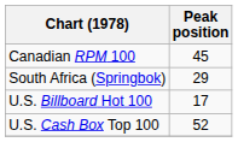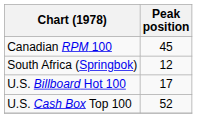 <table class="wikitable sortable">
 <tr>
 <th>Chart (1978)</th>
 <th>Peak<br>position</th>
 </tr>
 <tr>
 <td>Canadian <a href='#'><em>RPM</em> 100</a></td>
 <td align="center">45</td>
 </tr>
 <tr>
 <td>South Africa (<a href='#'>Springbok</a>)</td>
-<td align="center">29</td>
+<td align="center">12</td>
 </tr>
 <tr>
 <td>U.S. <a href='#'><em>Billboard</em> Hot 100</a></td>
 <td align="center">17</td>
 </tr>
 <tr>
 <td>U.S. <em><a href='#'>Cash Box</a></em> Top 100 </td>
 <td style="text-align:center;">52</td>
 </tr>
 <tr>
 </tr>
 </table>
